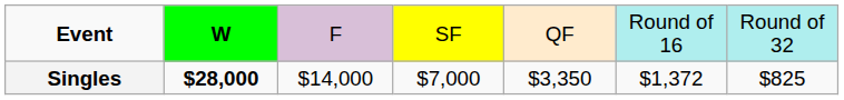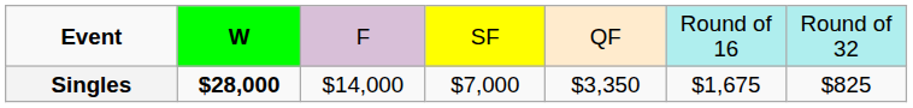 <table class=wikitable style=font-size:95%;text-align:center>
 <tr>
 <td style="width:130px"><strong>Event</strong></td>
 <td style="width:85px; background:lime"><strong>W</strong></td>
 <td style="width:85px; background:thistle">F</td>
 <td style="width:85px; background:#ffff00">SF</td>
 <td style="width:85px; background:#ffebcd">QF</td>
 <td style="width:85px; background:#afeeee">Round of 16</td>
 <td style="width:85px; background:#afeeee">Round of 32</td>
 </tr>
 <tr>
 <th style=background:#f3f3f3>Singles </th>
 <td><strong>$28,000</strong></td>
 <td>$14,000</td>
 <td>$7,000</td>
 <td>$3,350</td>
-<td>$1,372</td>
+<td>$1,675</td>
 <td>$825</td>
 </tr>
 </table>
